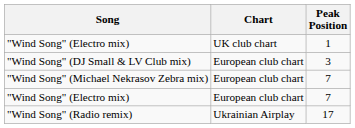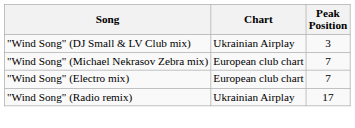 <table class="wikitable">
 <tr>
 <th>Song</th>
 <th>Chart</th>
 <th>Peak<br>Position</th>
 </tr>
 <tr>
-<td>"Wind Song" (Electro mix)</td>
-<td>UK club chart</td>
-<td align="center">1</td>
-</tr>
-<tr>
 <td>"Wind Song" (DJ Small & LV Club mix)</td>
-<td>European club chart</td>
+<td>Ukrainian Airplay</td>
 <td align="center">3</td>
 </tr>
 <tr>
 <td>"Wind Song" (Michael Nekrasov Zebra mix)</td>
 <td>European club chart</td>
 <td align="center">7</td>
 </tr>
 <tr>
 <td>"Wind Song" (Electro mix)</td>
 <td>European club chart</td>
 <td align="center">7</td>
 </tr>
 <tr>
 <td>"Wind Song" (Radio remix)</td>
 <td>Ukrainian Airplay</td>
 <td align="center">17</td>
 </tr>
 </table>
